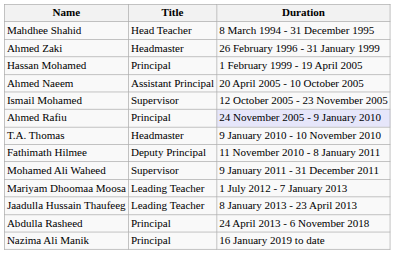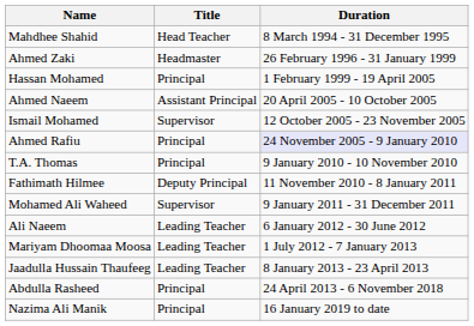 <table class="wikitable">
 <tr>
 <th>Name</th>
 <th>Title</th>
 <th>Duration</th>
 </tr>
 <tr>
 <td>Mahdhee Shahid</td>
 <td>Head Teacher</td>
 <td>8 March 1994 - 31 December 1995</td>
 </tr>
 <tr>
 <td>Ahmed Zaki</td>
 <td>Headmaster</td>
 <td>26 February 1996 - 31 January 1999</td>
 </tr>
 <tr>
 <td>Hassan Mohamed</td>
 <td>Principal</td>
 <td>1 February 1999 - 19 April 2005</td>
 </tr>
 <tr>
 <td>Ahmed Naeem</td>
 <td>Assistant Principal</td>
 <td>20 April 2005 - 10 October 2005</td>
 </tr>
 <tr>
 <td>Ismail Mohamed</td>
 <td>Supervisor</td>
 <td>12 October 2005 - 23 November 2005</td>
 </tr>
 <tr>
 <td>Ahmed Rafiu</td>
 <td>Principal</td>
 <td style="background: lavender;">24 November 2005 - 9 January 2010</td>
 </tr>
 <tr>
 <td>T.A. Thomas</td>
-<td>Headmaster</td>
+<td>Principal</td>
 <td>9 January 2010 - 10 November 2010</td>
 </tr>
 <tr>
 <td>Fathimath Hilmee</td>
 <td>Deputy Principal</td>
 <td>11 November 2010 - 8 January 2011</td>
 </tr>
 <tr>
 <td>Mohamed Ali Waheed</td>
 <td>Supervisor</td>
 <td>9 January 2011 - 31 December 2011</td>
+</tr>
+<tr>
+<td>Ali Naeem</td>
+<td>Leading Teacher</td>
+<td>6 January 2012 - 30 June 2012</td>
 </tr>
 <tr>
 <td>Mariyam Dhoomaa Moosa</td>
 <td>Leading Teacher</td>
 <td>1 July 2012 - 7 January 2013</td>
 </tr>
 <tr>
 <td>Jaadulla Hussain Thaufeeg</td>
 <td>Leading Teacher</td>
 <td>8 January 2013 - 23 April 2013</td>
 </tr>
 <tr>
 <td>Abdulla Rasheed</td>
 <td>Principal</td>
 <td>24 April 2013 - 6 November 2018</td>
 </tr>
 <tr>
 <td>Nazima Ali Manik</td>
 <td>Principal</td>
 <td>16 January 2019 to date</td>
 </tr>
 </table>
